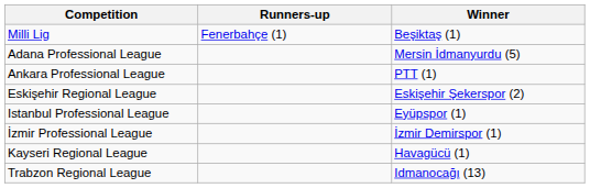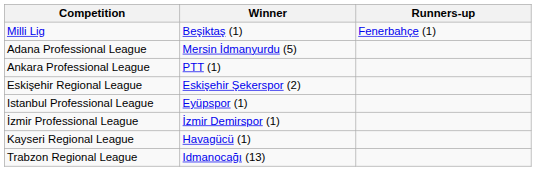 <table class="wikitable">
 <tr>
 <th style="width:15em">Competition</th>
+<th style="width:15em">Winner</th>
 <th style="width:15em">Runners-up</th>
-<th style="width:15em">Winner</th>
 </tr>
 <tr>
 <td><a href='#'>Milli Lig</a></td>
+<td><a href='#'>Beşiktaş</a> (1)</td>
 <td><a href='#'>Fenerbahçe</a> (1)</td>
-<td><a href='#'>Beşiktaş</a> (1)</td>
 </tr>
 <tr>
 <td>Adana Professional League</td>
+<td><a href='#'>Mersin İdmanyurdu</a> (5)</td>
 <td></td>
-<td><a href='#'>Mersin İdmanyurdu</a> (5)</td>
 </tr>
 <tr>
 <td>Ankara Professional League</td>
+<td><a href='#'>PTT</a> (1)</td>
 <td></td>
-<td><a href='#'>PTT</a> (1)</td>
 </tr>
 <tr>
 <td>Eskişehir Regional League</td>
+<td><a href='#'>Eskişehir Şekerspor</a> (2)</td>
 <td></td>
-<td><a href='#'>Eskişehir Şekerspor</a> (2)</td>
 </tr>
 <tr>
 <td>Istanbul Professional League</td>
+<td><a href='#'>Eyüpspor</a> (1)</td>
 <td></td>
-<td><a href='#'>Eyüpspor</a> (1)</td>
 </tr>
 <tr>
 <td>İzmir Professional League</td>
+<td><a href='#'>İzmir Demirspor</a> (1)</td>
 <td></td>
-<td><a href='#'>İzmir Demirspor</a> (1)</td>
 </tr>
 <tr>
 <td>Kayseri Regional League</td>
+<td><a href='#'>Havagücü</a> (1)</td>
 <td></td>
-<td><a href='#'>Havagücü</a> (1)</td>
 </tr>
 <tr>
 <td>Trabzon Regional League</td>
+<td><a href='#'>Idmanocağı</a> (13)</td>
 <td></td>
-<td><a href='#'>Idmanocağı</a> (13)</td>
 </tr>
 </table>
